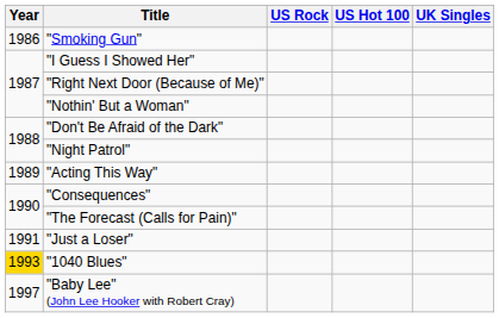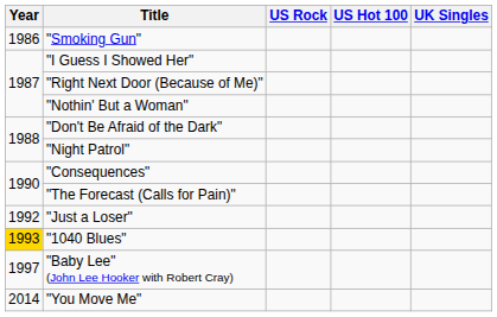 <table class="wikitable sortable">
 <tr>
 <th>Year</th>
 <th>Title</th>
 <th><a href='#'>US Rock</a><br></th>
 <th><a href='#'>US Hot 100</a><br></th>
 <th><a href='#'>UK Singles</a><br></th>
 </tr>
 <tr>
 <td>1986</td>
 <td>"<a href='#'>Smoking Gun</a>"</td>
 <td></td>
 <td></td>
 <td></td>
 </tr>
 <tr>
 <td rowspan="3">1987</td>
 <td>"I Guess I Showed Her"</td>
 <td></td>
 <td></td>
 <td></td>
 </tr>
 <tr>
 <td>"Right Next Door (Because of Me)"</td>
 <td></td>
 <td></td>
 <td></td>
 </tr>
 <tr>
 <td>"Nothin' But a Woman"</td>
 <td></td>
 <td></td>
 <td></td>
 </tr>
 <tr>
 <td rowspan="2">1988</td>
 <td>"Don't Be Afraid of the Dark"</td>
 <td></td>
 <td></td>
 <td></td>
 </tr>
 <tr>
 <td>"Night Patrol"</td>
 <td></td>
 <td></td>
 <td></td>
 </tr>
 <tr>
-<td>1989</td>
-<td>"Acting This Way"</td>
-<td></td>
-<td></td>
-<td></td>
-</tr>
-<tr>
 <td rowspan="2">1990</td>
 <td>"Consequences"</td>
 <td></td>
 <td></td>
 <td></td>
 </tr>
 <tr>
 <td>"The Forecast (Calls for Pain)"</td>
 <td></td>
 <td></td>
 <td></td>
 </tr>
 <tr>
-<td>1991</td>
+<td>1992</td>
 <td>"Just a Loser"</td>
 <td></td>
 <td></td>
 <td></td>
 </tr>
 <tr>
 <td style="background: gold;">1993</td>
 <td>"1040 Blues"</td>
 <td></td>
 <td></td>
 <td></td>
 </tr>
 <tr>
 <td>1997</td>
 <td>"Baby Lee"<br><small>(<a href='#'>John Lee Hooker</a> with Robert Cray)</small></td>
 <td></td>
 <td></td>
 <td></td>
 </tr>
+<tr>
+<td>2014</td>
+<td>"You Move Me"</td>
+<td></td>
+<td></td>
+<td></td>
+</tr>
 </table>
